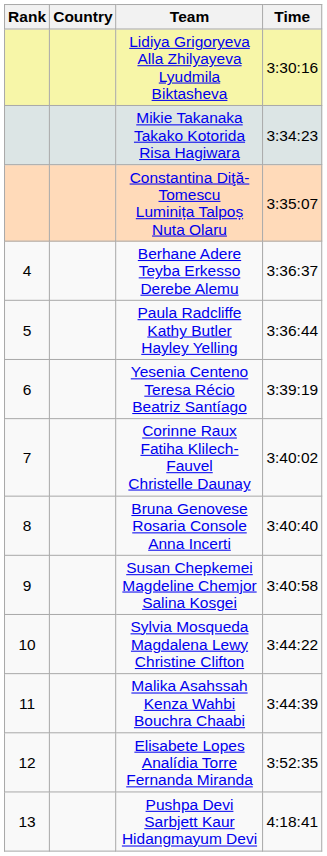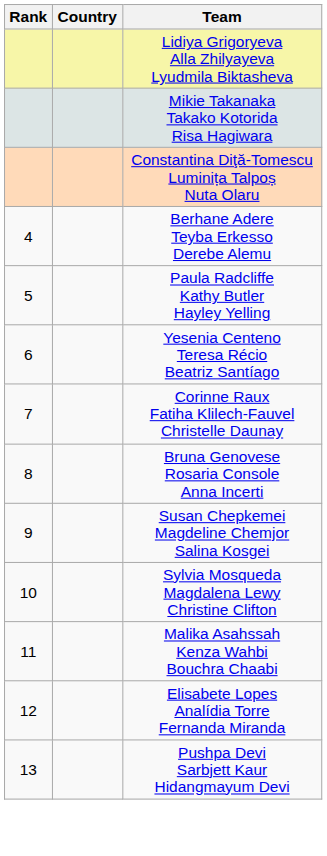 <table class="wikitable sortable" style=" text-align:center; font-size:95%;" width="50%">
 <tr>
 <th>Rank</th>
 <th>Country</th>
 <th>Team</th>
-<th>Time</th>
 </tr>
 <tr bgcolor="#F7F6A8">
 <td align=center></td>
 <td></td>
 <td><a href='#'>Lidiya Grigoryeva</a><br><a href='#'>Alla Zhilyayeva</a><br><a href='#'>Lyudmila Biktasheva</a></td>
-<td>3:30:16</td>
 </tr>
 <tr bgcolor="#DCE5E5">
 <td align=center></td>
 <td></td>
 <td><a href='#'>Mikie Takanaka</a><br><a href='#'>Takako Kotorida</a><br><a href='#'>Risa Hagiwara</a></td>
-<td>3:34:23</td>
 </tr>
 <tr bgcolor="#FFDAB9">
 <td align=center></td>
 <td></td>
 <td><a href='#'>Constantina Diţă-Tomescu</a><br><a href='#'>Luminița Talpoș</a><br><a href='#'>Nuta Olaru</a></td>
-<td>3:35:07</td>
 </tr>
 <tr>
 <td align=center>4</td>
 <td></td>
 <td><a href='#'>Berhane Adere</a><br><a href='#'>Teyba Erkesso</a><br><a href='#'>Derebe Alemu</a></td>
-<td>3:36:37</td>
 </tr>
 <tr>
 <td align=center>5</td>
 <td></td>
 <td><a href='#'>Paula Radcliffe</a><br><a href='#'>Kathy Butler</a><br><a href='#'>Hayley Yelling</a></td>
-<td>3:36:44</td>
 </tr>
 <tr>
 <td align=center>6</td>
 <td></td>
 <td><a href='#'>Yesenia Centeno</a><br><a href='#'>Teresa Récio</a><br><a href='#'>Beatriz Santíago</a></td>
-<td>3:39:19</td>
 </tr>
 <tr>
 <td align=center>7</td>
 <td></td>
 <td><a href='#'>Corinne Raux</a><br><a href='#'>Fatiha Klilech-Fauvel</a><br><a href='#'>Christelle Daunay</a></td>
-<td>3:40:02</td>
 </tr>
 <tr>
 <td align=center>8</td>
 <td></td>
 <td><a href='#'>Bruna Genovese</a><br><a href='#'>Rosaria Console</a><br><a href='#'>Anna Incerti</a></td>
-<td>3:40:40</td>
 </tr>
 <tr>
 <td align=center>9</td>
 <td></td>
 <td><a href='#'>Susan Chepkemei</a><br><a href='#'>Magdeline Chemjor</a><br><a href='#'>Salina Kosgei</a></td>
-<td>3:40:58</td>
 </tr>
 <tr>
 <td align=center>10</td>
 <td></td>
 <td><a href='#'>Sylvia Mosqueda</a><br><a href='#'>Magdalena Lewy</a><br><a href='#'>Christine Clifton</a></td>
-<td>3:44:22</td>
 </tr>
 <tr>
 <td align=center>11</td>
 <td></td>
 <td><a href='#'>Malika Asahssah</a><br><a href='#'>Kenza Wahbi</a><br><a href='#'>Bouchra Chaabi</a></td>
-<td>3:44:39</td>
 </tr>
 <tr>
 <td align=center>12</td>
 <td></td>
 <td><a href='#'>Elisabete Lopes</a><br><a href='#'>Analídia Torre</a><br><a href='#'>Fernanda Miranda</a></td>
-<td>3:52:35</td>
 </tr>
 <tr>
 <td align=center>13</td>
 <td></td>
 <td><a href='#'>Pushpa Devi</a><br><a href='#'>Sarbjett Kaur</a><br><a href='#'>Hidangmayum Devi</a></td>
-<td>4:18:41</td>
 </tr>
 </table>
